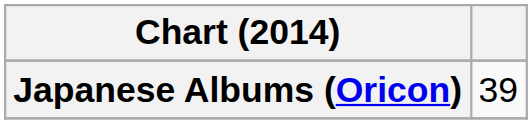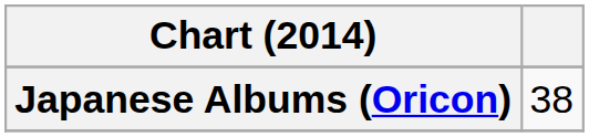 <table class="wikitable plainrowheaders sortable" style="text-align:center">
 <tr>
 <th scope="col">Chart (2014)</th>
 <th scope="col"></th>
 </tr>
 <tr>
 </tr>
 <tr>
 </tr>
 <tr>
 </tr>
 <tr>
 </tr>
 <tr>
 <th scope="row">Japanese Albums (<a href='#'>Oricon</a>)</th>
-<td>39</td>
+<td>38</td>
 </tr>
 <tr>
 </tr>
 <tr>
 </tr>
 <tr>
 </tr>
 <tr>
 </tr>
 <tr>
 </tr>
 <tr>
 </tr>
 </table>
